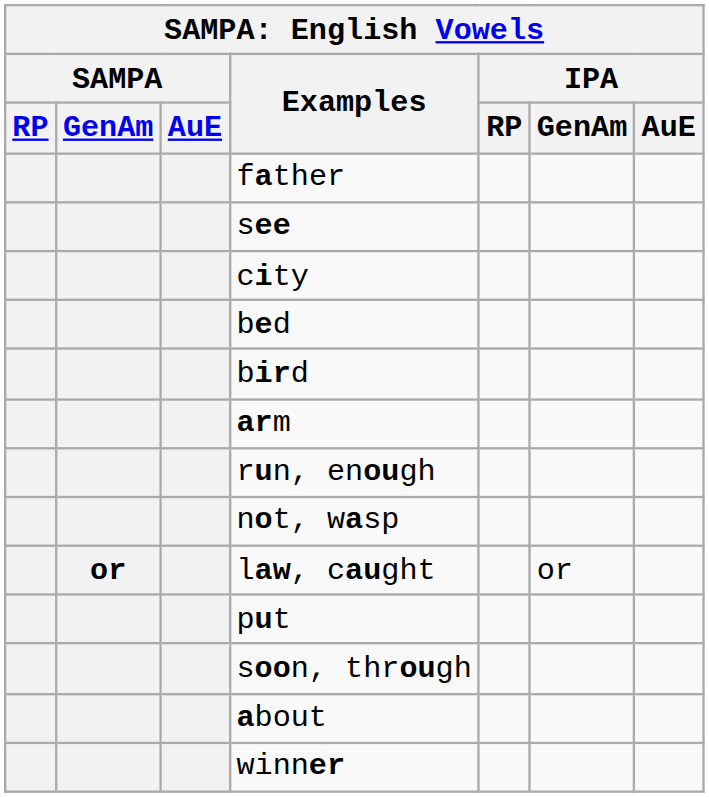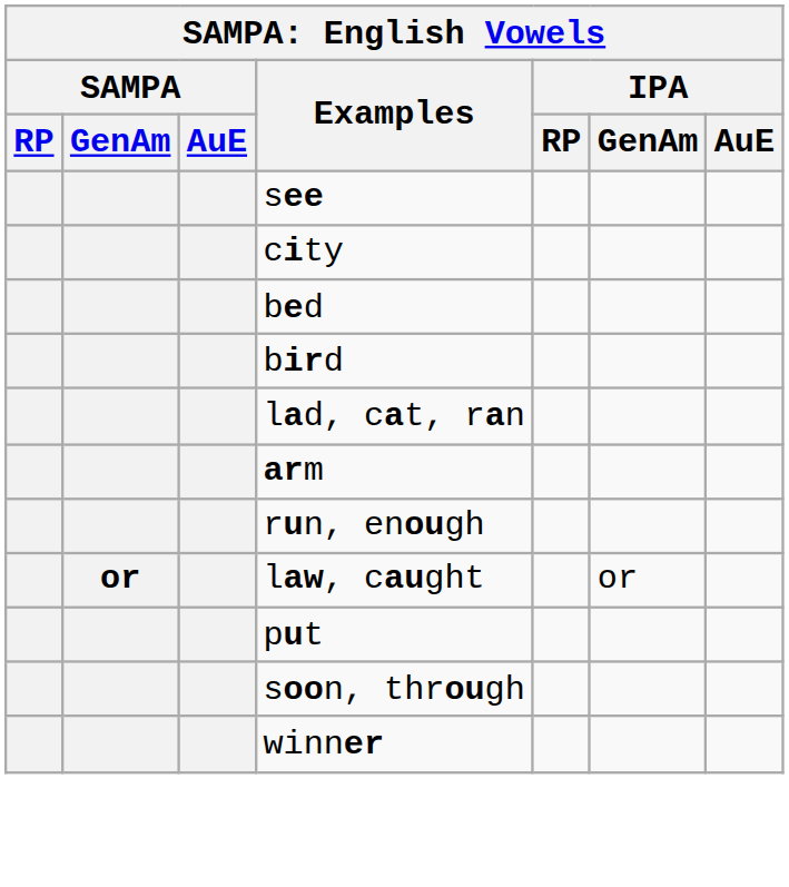 <table class="wikitable">
 <tr>
 <th colspan="7">SAMPA: English <a href='#'>Vowels</a></th>
 </tr>
 <tr>
 <th colspan="3">SAMPA</th>
 <th rowspan="2">Examples</th>
 <th colspan="3">IPA</th>
 </tr>
 <tr>
 <th><a href='#'>RP</a></th>
 <th><a href='#'>GenAm</a></th>
 <th><a href='#'>AuE</a></th>
 <th>RP</th>
 <th>GenAm</th>
 <th>AuE</th>
-</tr>
-<tr>
-<th></th>
-<th></th>
-<th></th>
-<td>f<strong>a</strong>ther</td>
-<td></td>
-<td></td>
-<td></td>
 </tr>
 <tr>
 <th></th>
 <th></th>
 <th></th>
 <td>s<strong>ee</strong></td>
 <td></td>
 <td></td>
 <td></td>
 </tr>
 <tr>
 <th></th>
 <th></th>
 <th></th>
 <td>c<strong>i</strong>ty</td>
 <td></td>
 <td></td>
 <td></td>
 </tr>
 <tr>
 <th></th>
 <th></th>
 <th></th>
 <td>b<strong>e</strong>d</td>
 <td></td>
 <td></td>
 <td></td>
 </tr>
 <tr>
 <th></th>
 <th></th>
 <th></th>
 <td>b<strong>ir</strong>d</td>
 <td></td>
 <td></td>
 <td></td>
 </tr>
 <tr>
 <th></th>
 <th></th>
 <th></th>
+<td>l<strong>a</strong>d, c<strong>a</strong>t, r<strong>a</strong>n</td>
+<td></td>
+<td></td>
+<td></td>
+</tr>
+<tr>
+<th></th>
+<th></th>
+<th></th>
 <td><strong>ar</strong>m</td>
 <td></td>
 <td></td>
 <td></td>
 </tr>
 <tr>
 <th></th>
 <th></th>
 <th></th>
 <td>r<strong>u</strong>n, en<strong>ou</strong>gh</td>
-<td></td>
-<td></td>
-<td></td>
-</tr>
-<tr>
-<th></th>
-<th></th>
-<th></th>
-<td>n<strong>o</strong>t, w<strong>a</strong>sp</td>
 <td></td>
 <td></td>
 <td></td>
 </tr>
 <tr>
 <th></th>
 <th> or </th>
 <th></th>
 <td>l<strong>aw</strong>, c<strong>au</strong>ght</td>
 <td></td>
 <td> or </td>
 <td></td>
 </tr>
 <tr>
 <th></th>
 <th></th>
 <th></th>
 <td>p<strong>u</strong>t</td>
 <td></td>
 <td></td>
 <td></td>
 </tr>
 <tr>
 <th></th>
 <th></th>
 <th></th>
 <td>s<strong>oo</strong>n, thr<strong>ou</strong>gh</td>
 <td></td>
 <td></td>
 <td></td>
 </tr>
 <tr>
 <th></th>
 <th></th>
 <th></th>
-<td><strong>a</strong>bout</td>
-<td></td>
-<td></td>
-<td></td>
-</tr>
-<tr>
-<th></th>
-<th></th>
-<th></th>
 <td>winn<strong>er</strong></td>
 <td></td>
 <td></td>
 <td></td>
 </tr>
 </table>
